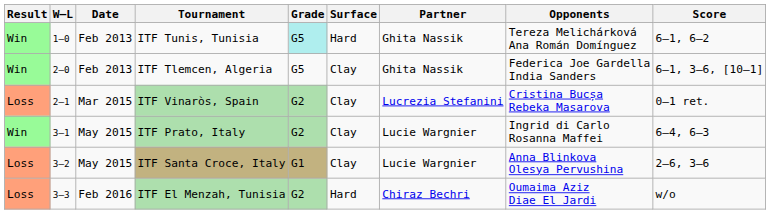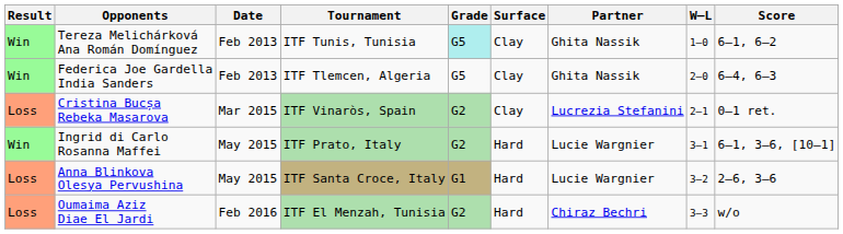 <table class="sortable wikitable">
 <tr>
 <th>Result</th>
-<th class="unsortable">W–L</th>
+<th>Opponents</th>
 <th>Date</th>
 <th>Tournament</th>
 <th>Grade</th>
 <th>Surface</th>
 <th>Partner</th>
-<th>Opponents</th>
+<th class="unsortable">W–L</th>
 <th class="unsortable">Score</th>
 </tr>
 <tr>
 <td bgcolor="98FB98">Win</td>
-<td><small>1–0</small></td>
+<td> Tereza Melichárková <br> Ana Román Domínguez</td>
 <td>Feb 2013</td>
 <td>ITF Tunis, Tunisia</td>
 <td style="background: paleturquoise;">G5</td>
-<td>Hard</td>
+<td>Clay</td>
 <td> Ghita Nassik</td>
-<td> Tereza Melichárková <br> Ana Román Domínguez</td>
+<td><small>1–0</small></td>
 <td>6–1, 6–2</td>
 </tr>
 <tr>
 <td bgcolor="98FB98">Win</td>
-<td><small>2–0</small></td>
+<td> Federica Joe Gardella <br> India Sanders</td>
 <td>Feb 2013</td>
 <td>ITF Tlemcen, Algeria</td>
 <td>G5</td>
 <td>Clay</td>
 <td> Ghita Nassik</td>
-<td> Federica Joe Gardella <br> India Sanders</td>
-<td>6–1, 3–6, [10–1]</td>
+<td><small>2–0</small></td>
+<td>6–4, 6–3</td>
 </tr>
 <tr>
 <td style="background:#ffa07a;">Loss</td>
-<td><small>2–1</small></td>
+<td> <a href='#'>Cristina Bucșa</a> <br> <a href='#'>Rebeka Masarova</a></td>
 <td>Mar 2015</td>
 <td bgcolor="#ADDFAD">ITF Vinaròs, Spain</td>
 <td bgcolor="#ADDFAD">G2</td>
 <td>Clay</td>
 <td> <a href='#'>Lucrezia Stefanini</a></td>
-<td> <a href='#'>Cristina Bucșa</a> <br> <a href='#'>Rebeka Masarova</a></td>
+<td><small>2–1</small></td>
 <td>0–1 ret.</td>
 </tr>
 <tr>
 <td bgcolor="98FB98">Win</td>
-<td><small>3–1</small></td>
+<td> Ingrid di Carlo <br> Rosanna Maffei</td>
 <td>May 2015</td>
 <td bgcolor="#ADDFAD">ITF Prato, Italy</td>
 <td bgcolor="#ADDFAD">G2</td>
-<td>Clay</td>
+<td>Hard</td>
 <td> Lucie Wargnier</td>
-<td> Ingrid di Carlo <br> Rosanna Maffei</td>
-<td>6–4, 6–3</td>
+<td><small>3–1</small></td>
+<td>6–1, 3–6, [10–1]</td>
 </tr>
 <tr>
 <td style="background:#ffa07a;">Loss</td>
-<td><small>3–2</small></td>
+<td> <a href='#'>Anna Blinkova</a> <br> <a href='#'>Olesya Pervushina</a></td>
 <td>May 2015</td>
 <td bgcolor=#C2B280>ITF Santa Croce, Italy</td>
 <td bgcolor=#C2B280>G1</td>
-<td>Clay</td>
+<td>Hard</td>
 <td> Lucie Wargnier</td>
-<td> <a href='#'>Anna Blinkova</a> <br> <a href='#'>Olesya Pervushina</a></td>
+<td><small>3–2</small></td>
 <td>2–6, 3–6</td>
 </tr>
 <tr>
 <td style="background:#ffa07a;">Loss</td>
-<td><small>3–3</small></td>
+<td> <a href='#'>Oumaima Aziz</a> <br> <a href='#'>Diae El Jardi</a></td>
 <td>Feb 2016</td>
 <td bgcolor="#ADDFAD">ITF El Menzah, Tunisia</td>
 <td bgcolor="#ADDFAD">G2</td>
 <td>Hard</td>
 <td> <a href='#'>Chiraz Bechri</a></td>
-<td> <a href='#'>Oumaima Aziz</a> <br> <a href='#'>Diae El Jardi</a></td>
+<td><small>3–3</small></td>
 <td>w/o</td>
 </tr>
 </table>
